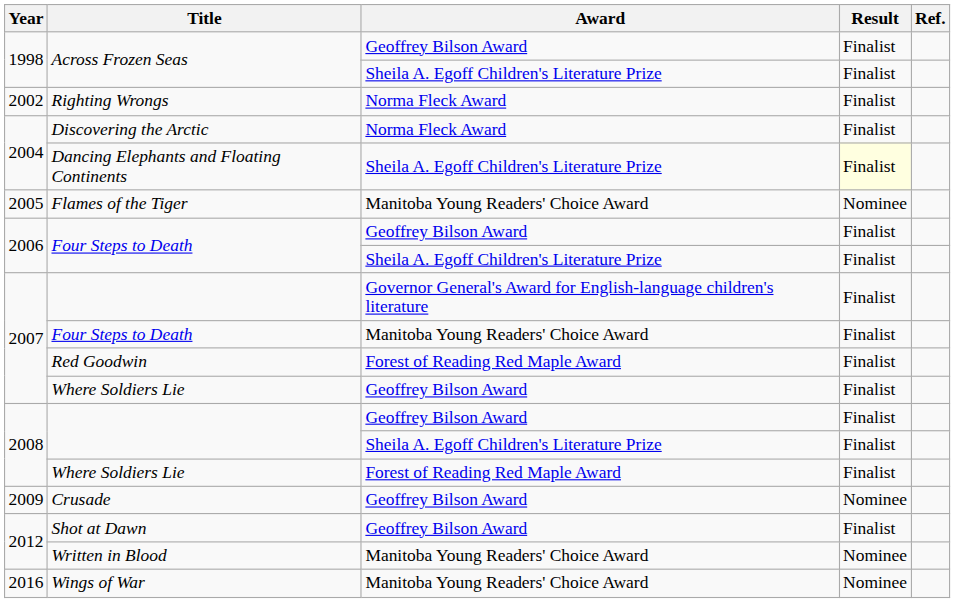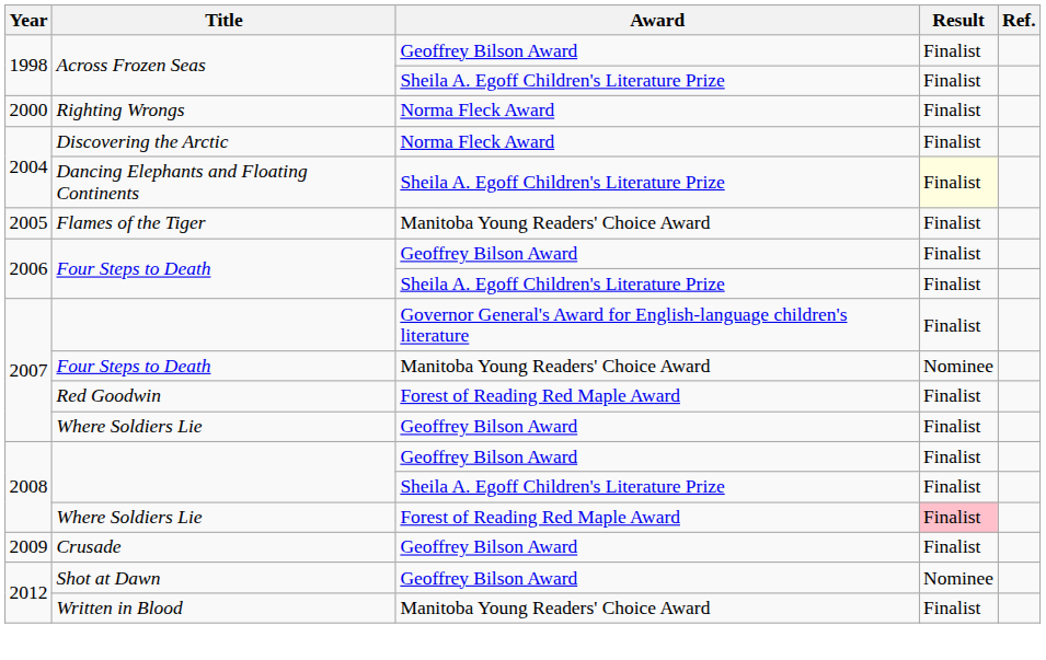 <table class="wikitable sortable mw-collapsible">
 <tr>
 <th>Year</th>
 <th>Title</th>
 <th>Award</th>
 <th>Result</th>
 <th>Ref.</th>
 </tr>
 <tr>
 <td rowspan="2">1998</td>
 <td rowspan="2"><em>Across Frozen Seas</em></td>
 <td><a href='#'>Geoffrey Bilson Award</a></td>
 <td>Finalist</td>
 <td></td>
 </tr>
 <tr>
 <td><a href='#'>Sheila A. Egoff Children's Literature Prize</a></td>
 <td>Finalist</td>
 <td></td>
 </tr>
 <tr>
-<td>2002</td>
+<td>2000</td>
 <td><em>Righting Wrongs</em></td>
 <td><a href='#'>Norma Fleck Award</a></td>
 <td>Finalist</td>
 <td></td>
 </tr>
 <tr>
 <td rowspan="2">2004</td>
 <td><em>Discovering the Arctic</em></td>
 <td><a href='#'>Norma Fleck Award</a></td>
 <td>Finalist</td>
 <td></td>
 </tr>
 <tr>
 <td><em>Dancing Elephants and Floating Continents</em></td>
 <td><a href='#'>Sheila A. Egoff Children's Literature Prize</a></td>
 <td style="background: lightyellow;">Finalist</td>
 <td></td>
 </tr>
 <tr>
 <td>2005</td>
 <td><em>Flames of the Tiger</em></td>
 <td>Manitoba Young Readers' Choice Award</td>
-<td>Nominee</td>
+<td>Finalist</td>
 <td></td>
 </tr>
 <tr>
 <td rowspan="2">2006</td>
 <td rowspan="2"><em><a href='#'>Four Steps to Death</a></em></td>
 <td><a href='#'>Geoffrey Bilson Award</a></td>
 <td>Finalist</td>
 <td></td>
 </tr>
 <tr>
 <td><a href='#'>Sheila A. Egoff Children's Literature Prize</a></td>
 <td>Finalist</td>
 <td></td>
 </tr>
 <tr>
 <td rowspan="4">2007</td>
 <td><em></em></td>
 <td><a href='#'>Governor General's Award for English-language children's literature</a></td>
 <td>Finalist</td>
 <td></td>
 </tr>
 <tr>
 <td><em><a href='#'>Four Steps to Death</a></em></td>
 <td>Manitoba Young Readers' Choice Award</td>
-<td>Finalist</td>
+<td>Nominee</td>
 <td></td>
 </tr>
 <tr>
 <td><em>Red Goodwin</em></td>
 <td><a href='#'>Forest of Reading Red Maple Award</a></td>
 <td>Finalist</td>
 <td></td>
 </tr>
 <tr>
 <td><em>Where Soldiers Lie</em></td>
 <td><a href='#'>Geoffrey Bilson Award</a></td>
 <td>Finalist</td>
 <td></td>
 </tr>
 <tr>
 <td rowspan="3">2008</td>
 <td rowspan="2"><em></em></td>
 <td><a href='#'>Geoffrey Bilson Award</a></td>
 <td>Finalist</td>
 <td></td>
 </tr>
 <tr>
 <td><a href='#'>Sheila A. Egoff Children's Literature Prize</a></td>
 <td>Finalist</td>
 <td></td>
 </tr>
 <tr>
 <td><em>Where Soldiers Lie</em></td>
 <td><a href='#'>Forest of Reading Red Maple Award</a></td>
-<td>Finalist</td>
+<td style="background: pink;">Finalist</td>
 <td></td>
 </tr>
 <tr>
 <td>2009</td>
 <td><em>Crusade</em></td>
 <td><a href='#'>Geoffrey Bilson Award</a></td>
-<td>Nominee</td>
+<td>Finalist</td>
 <td></td>
 </tr>
 <tr>
 <td rowspan="2">2012</td>
 <td><em>Shot at Dawn</em></td>
 <td><a href='#'>Geoffrey Bilson Award</a></td>
-<td>Finalist</td>
+<td>Nominee</td>
 <td></td>
 </tr>
 <tr>
 <td><em>Written in Blood</em></td>
 <td>Manitoba Young Readers' Choice Award</td>
-<td>Nominee</td>
-<td></td>
-</tr>
-<tr>
-<td>2016</td>
-<td><em>Wings of War</em></td>
-<td>Manitoba Young Readers' Choice Award</td>
-<td>Nominee</td>
+<td>Finalist</td>
 <td></td>
 </tr>
 </table>
